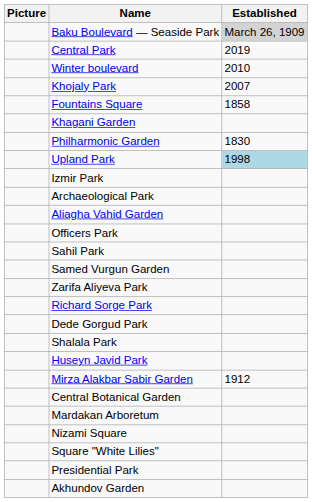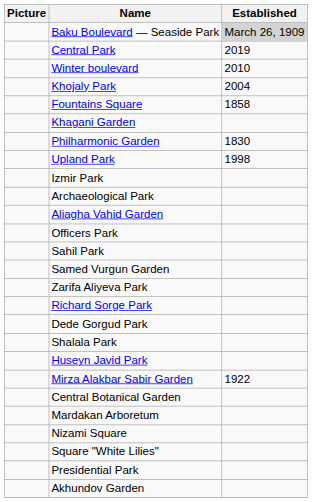 <table class="wikitable">
 <tr>
 <th>Picture</th>
 <th>Name</th>
 <th>Established</th>
 </tr>
 <tr>
 <td></td>
 <td><a href='#'>Baku Boulevard</a> — Seaside Park </td>
 <td style="background: lightgrey;">March 26, 1909</td>
 </tr>
 <tr>
 <td></td>
 <td><a href='#'>Central Park</a></td>
 <td>2019</td>
 </tr>
 <tr>
 <td></td>
 <td><a href='#'>Winter boulevard</a></td>
 <td>2010</td>
 </tr>
 <tr>
 <td></td>
 <td><a href='#'>Khojaly Park</a></td>
-<td>2007</td>
+<td>2004</td>
 </tr>
 <tr>
 <td></td>
 <td><a href='#'>Fountains Square</a></td>
 <td>1858</td>
 </tr>
 <tr>
 <td></td>
 <td><a href='#'>Khagani Garden</a></td>
 <td></td>
 </tr>
 <tr>
 <td></td>
 <td><a href='#'>Philharmonic Garden</a></td>
 <td>1830</td>
 </tr>
 <tr>
 <td></td>
 <td><a href='#'>Upland Park</a></td>
-<td style="background: lightblue;">1998</td>
+<td>1998</td>
 </tr>
 <tr>
 <td></td>
 <td>Izmir Park</td>
 <td></td>
 </tr>
 <tr>
 <td></td>
 <td>Archaeological Park</td>
 <td></td>
 </tr>
 <tr>
 <td></td>
 <td><a href='#'>Aliagha Vahid Garden</a></td>
 <td></td>
 </tr>
 <tr>
 <td></td>
 <td>Officers Park</td>
 <td></td>
 </tr>
 <tr>
 <td></td>
 <td>Sahil Park</td>
 <td></td>
 </tr>
 <tr>
 <td></td>
 <td>Samed Vurgun Garden</td>
 <td></td>
 </tr>
 <tr>
 <td></td>
 <td>Zarifa Aliyeva Park</td>
 <td></td>
 </tr>
 <tr>
 <td></td>
 <td><a href='#'>Richard Sorge Park</a></td>
 <td></td>
 </tr>
 <tr>
 <td></td>
 <td>Dede Gorgud Park</td>
 <td></td>
 </tr>
 <tr>
 <td></td>
 <td>Shalala Park</td>
 <td></td>
 </tr>
 <tr>
 <td></td>
 <td><a href='#'>Huseyn Javid Park</a></td>
 <td></td>
 </tr>
 <tr>
 <td></td>
 <td><a href='#'>Mirza Alakbar Sabir Garden</a></td>
-<td>1912</td>
+<td>1922</td>
 </tr>
 <tr>
 <td></td>
 <td>Central Botanical Garden</td>
 <td></td>
 </tr>
 <tr>
 <td></td>
 <td>Mardakan Arboretum</td>
 <td></td>
 </tr>
 <tr>
 <td></td>
 <td>Nizami Square</td>
 <td></td>
 </tr>
 <tr>
 <td></td>
 <td>Square "White Lilies"</td>
 <td></td>
 </tr>
 <tr>
 <td></td>
 <td>Presidential Park</td>
 <td></td>
 </tr>
 <tr>
 <td></td>
 <td>Akhundov Garden</td>
 <td></td>
 </tr>
 </table>
